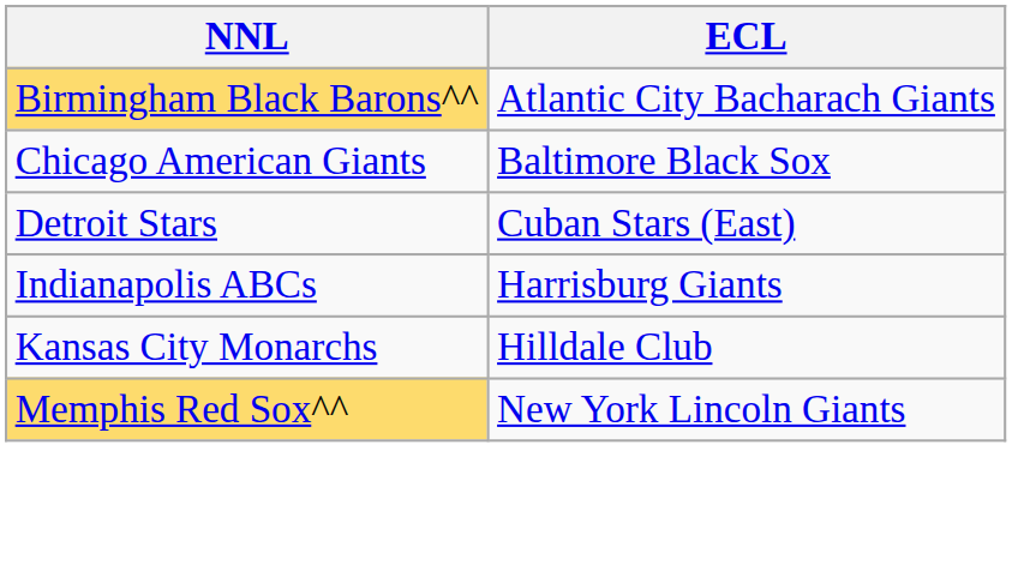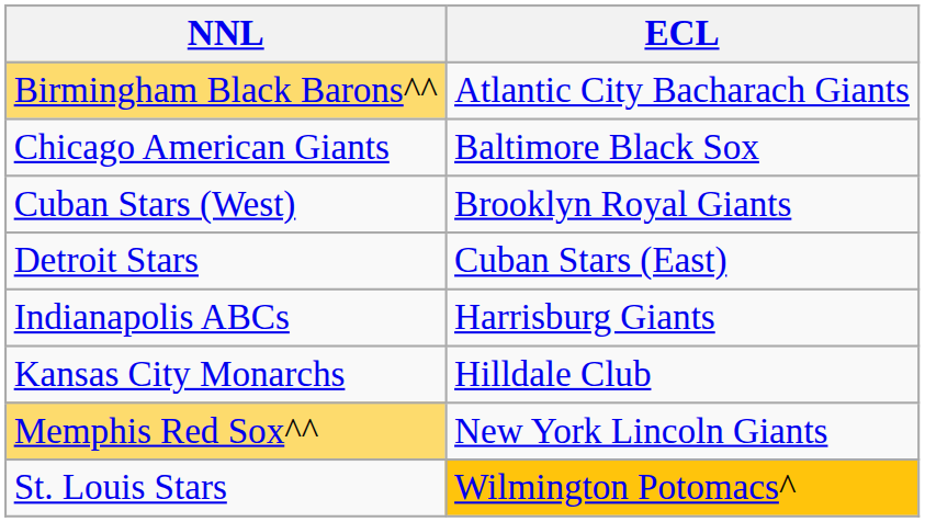 <table class="wikitable" style="font-size:100%;line-height:1.1;">
 <tr>
 <th><a href='#'>NNL</a></th>
 <th><a href='#'>ECL</a></th>
 </tr>
 <tr>
 <td style="background-color: #FDDB6D;"><a href='#'>Birmingham Black Barons</a>^^</td>
 <td><a href='#'>Atlantic City Bacharach Giants</a></td>
 </tr>
 <tr>
 <td><a href='#'>Chicago American Giants</a></td>
 <td><a href='#'>Baltimore Black Sox</a></td>
+</tr>
+<tr>
+<td><a href='#'>Cuban Stars (West)</a></td>
+<td><a href='#'>Brooklyn Royal Giants</a></td>
 </tr>
 <tr>
 <td><a href='#'>Detroit Stars</a></td>
 <td><a href='#'>Cuban Stars (East)</a></td>
 </tr>
 <tr>
 <td><a href='#'>Indianapolis ABCs</a></td>
 <td><a href='#'>Harrisburg Giants</a></td>
 </tr>
 <tr>
 <td><a href='#'>Kansas City Monarchs</a></td>
 <td><a href='#'>Hilldale Club</a></td>
 </tr>
 <tr>
 <td style="background-color: #FDDB6D;"><a href='#'>Memphis Red Sox</a>^^</td>
 <td><a href='#'>New York Lincoln Giants</a></td>
 </tr>
+<tr>
+<td><a href='#'>St. Louis Stars</a></td>
+<td style="background-color: #FFC40C;"><a href='#'>Wilmington Potomacs</a>^</td>
+</tr>
 </table>
